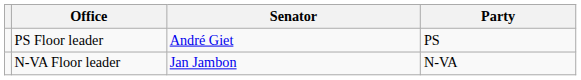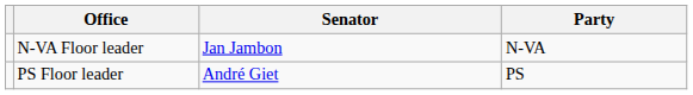 <table class="sortable wikitable" style="text-align:left; font-size:90%">
 <tr>
 <th></th>
 <th width="150">Office</th>
 <th width="250">Senator</th>
 <th width="150">Party</th>
 </tr>
 <tr>
 <td></td>
+<td>N-VA Floor leader</td>
+<td align=left><a href='#'>Jan Jambon</a></td>
+<td>N-VA</td>
+</tr>
+<tr>
+<td></td>
 <td>PS Floor leader</td>
 <td align=left><a href='#'>André Giet</a></td>
 <td>PS</td>
 </tr>
-<tr>
-<td></td>
-<td>N-VA Floor leader</td>
-<td align=left><a href='#'>Jan Jambon</a></td>
-<td>N-VA</td>
-</tr>
 </table>
